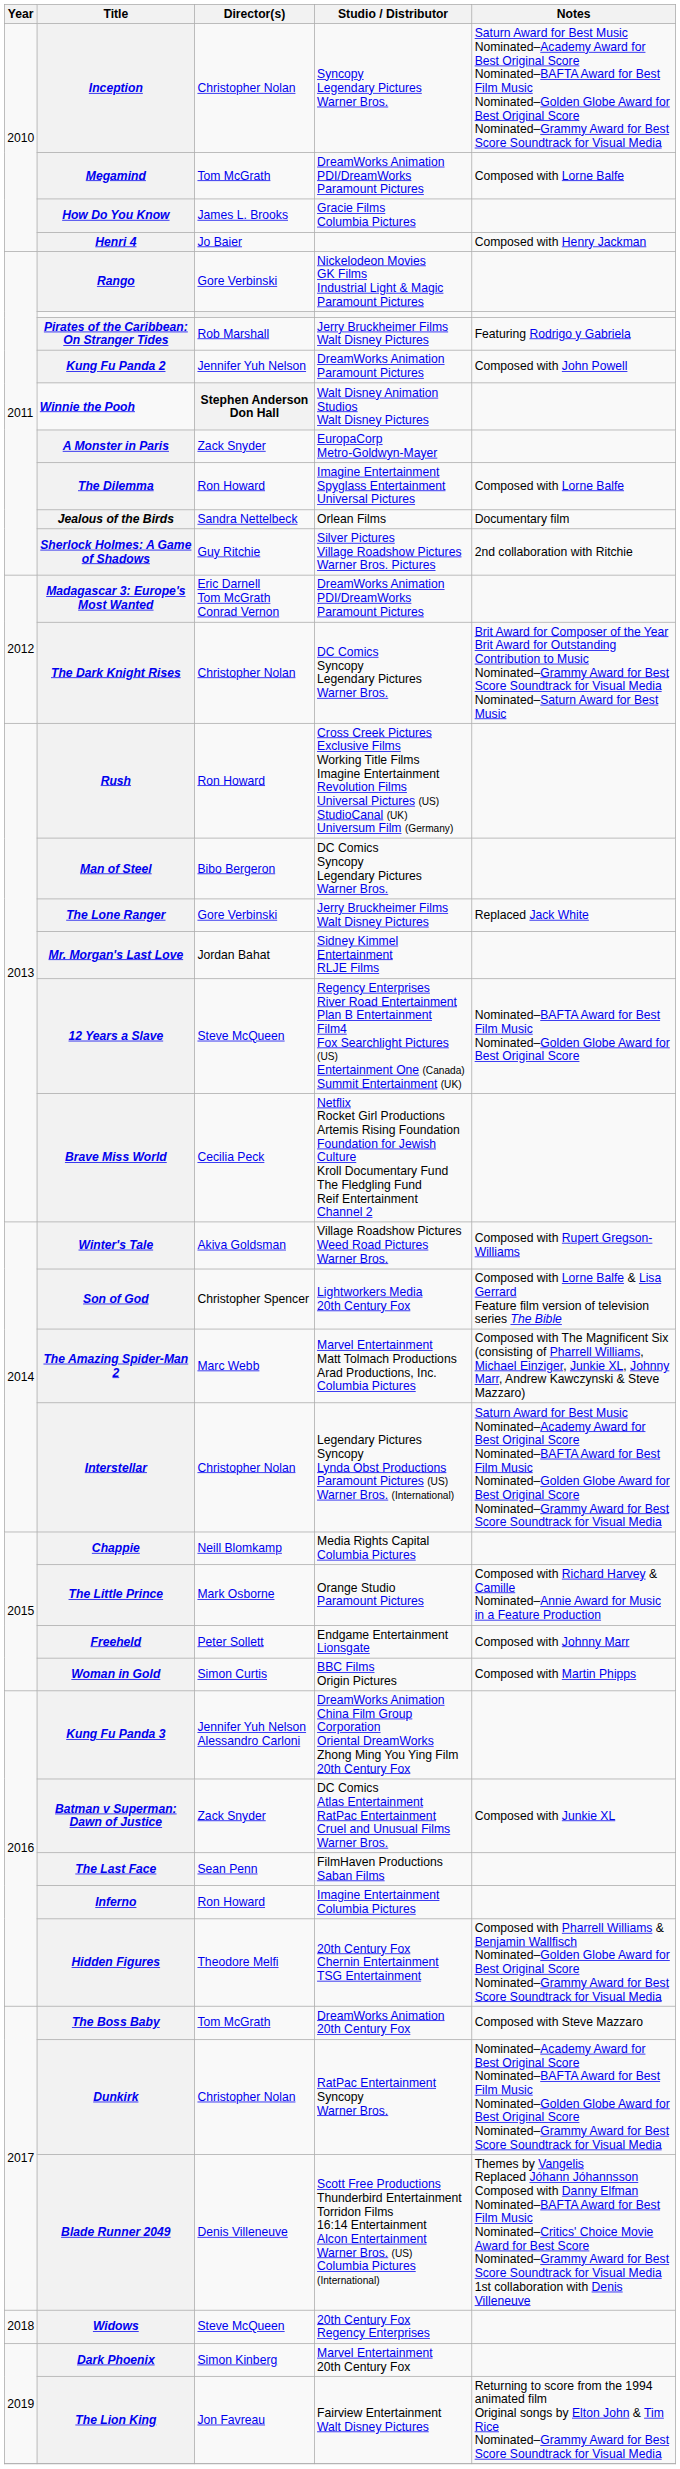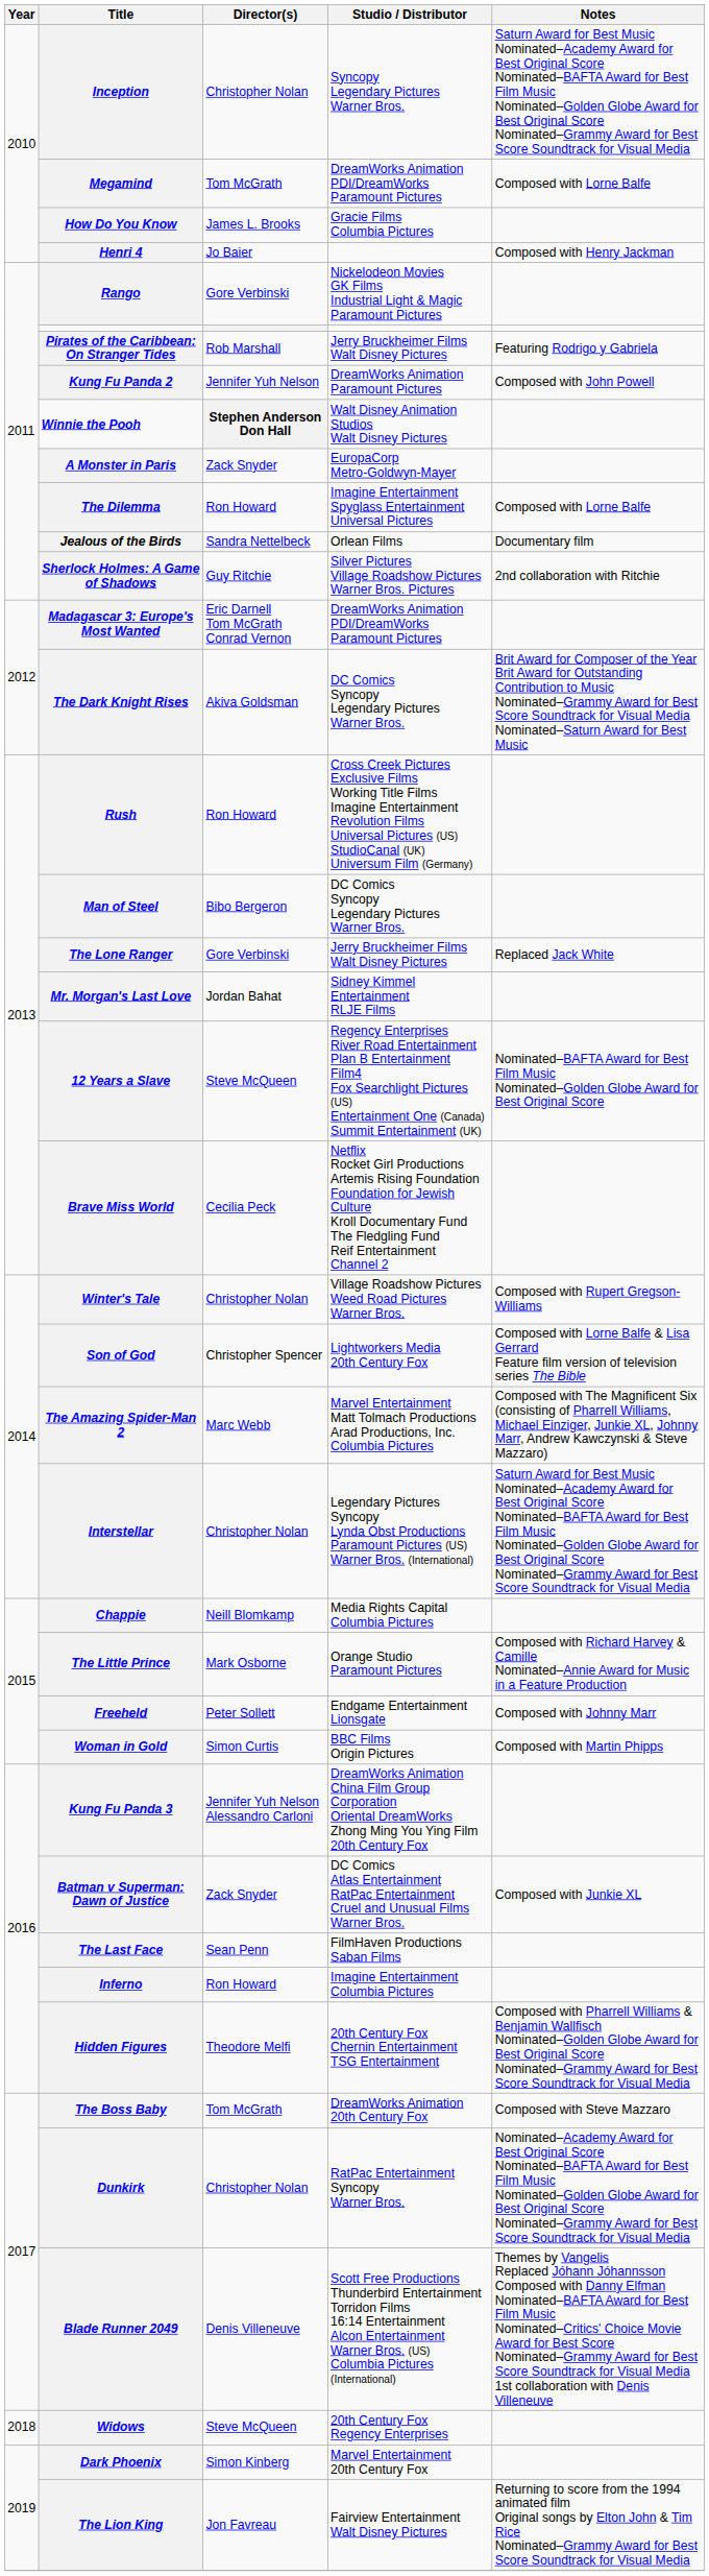 <table class="wikitable sortable" width=100%>
 <tr>
 <th width="30">Year</th>
 <th width="200">Title</th>
 <th width="150">Director(s)</th>
 <th width="200">Studio / Distributor</th>
 <th>Notes</th>
 </tr>
 <tr>
 <td rowspan="4">2010</td>
 <th><em><a href='#'>Inception</a></em></th>
 <td><a href='#'>Christopher Nolan</a></td>
 <td><a href='#'>Syncopy</a><br><a href='#'>Legendary Pictures</a><br><a href='#'>Warner Bros.</a></td>
 <td><a href='#'>Saturn Award for Best Music</a><br>Nominated–<a href='#'>Academy Award for Best Original Score</a><br>Nominated–<a href='#'>BAFTA Award for Best Film Music</a><br>Nominated–<a href='#'>Golden Globe Award for Best Original Score</a><br>Nominated–<a href='#'>Grammy Award for Best Score Soundtrack for Visual Media</a></td>
 </tr>
 <tr>
 <th><em><a href='#'>Megamind</a></em></th>
 <td><a href='#'>Tom McGrath</a></td>
 <td><a href='#'>DreamWorks Animation</a><br><a href='#'>PDI/DreamWorks</a><br><a href='#'>Paramount Pictures</a></td>
 <td>Composed with <a href='#'>Lorne Balfe</a></td>
 </tr>
 <tr>
 <th><em><a href='#'>How Do You Know</a></em></th>
 <td><a href='#'>James L. Brooks</a></td>
 <td><a href='#'>Gracie Films</a><br><a href='#'>Columbia Pictures</a></td>
 <td></td>
 </tr>
 <tr>
 <th><em><a href='#'>Henri 4</a></em></th>
 <td><a href='#'>Jo Baier</a></td>
 <td></td>
 <td>Composed with <a href='#'>Henry Jackman</a></td>
 </tr>
 <tr>
 <td rowspan="9">2011</td>
 <th><em><a href='#'>Rango</a></em></th>
 <td><a href='#'>Gore Verbinski</a></td>
 <td><a href='#'>Nickelodeon Movies</a><br><a href='#'>GK Films</a><br><a href='#'>Industrial Light & Magic</a><br><a href='#'>Paramount Pictures</a></td>
 <td></td>
 </tr>
 <tr>
 <td></td>
 <th></th>
 <td></td>
 <td></td>
 </tr>
 <tr>
 <th><em><a href='#'>Pirates of the Caribbean: On Stranger Tides</a></em></th>
 <td><a href='#'>Rob Marshall</a></td>
 <td><a href='#'>Jerry Bruckheimer Films</a><br><a href='#'>Walt Disney Pictures</a></td>
 <td>Featuring <a href='#'>Rodrigo y Gabriela</a></td>
 </tr>
 <tr>
 <th><em><a href='#'>Kung Fu Panda 2</a></em></th>
 <td><a href='#'>Jennifer Yuh Nelson</a></td>
 <td><a href='#'>DreamWorks Animation</a><br><a href='#'>Paramount Pictures</a></td>
 <td>Composed with <a href='#'>John Powell</a></td>
 </tr>
 <tr>
 <td><strong><em><a href='#'>Winnie the Pooh</a></em></strong></td>
 <th>Stephen Anderson<br>Don Hall</th>
 <td><a href='#'>Walt Disney Animation Studios</a><br><a href='#'>Walt Disney Pictures</a></td>
 <td></td>
 </tr>
 <tr>
 <th><em><a href='#'>A Monster in Paris</a></em></th>
 <td><a href='#'>Zack Snyder</a></td>
 <td><a href='#'>EuropaCorp</a><br><a href='#'>Metro-Goldwyn-Mayer</a></td>
 <td></td>
 </tr>
 <tr>
 <th><em><a href='#'>The Dilemma</a></em></th>
 <td><a href='#'>Ron Howard</a></td>
 <td><a href='#'>Imagine Entertainment</a><br><a href='#'>Spyglass Entertainment</a><br><a href='#'>Universal Pictures</a></td>
 <td>Composed with <a href='#'>Lorne Balfe</a></td>
 </tr>
 <tr>
 <th><em>Jealous of the Birds</em></th>
 <td><a href='#'>Sandra Nettelbeck</a></td>
 <td>Orlean Films</td>
 <td>Documentary film</td>
 </tr>
 <tr>
 <th><em><a href='#'>Sherlock Holmes: A Game of Shadows</a></em></th>
 <td><a href='#'>Guy Ritchie</a></td>
 <td><a href='#'>Silver Pictures</a><br><a href='#'>Village Roadshow Pictures</a><br><a href='#'>Warner Bros. Pictures</a></td>
 <td>2nd collaboration with Ritchie</td>
 </tr>
 <tr>
 <td rowspan="2">2012</td>
 <th><em><a href='#'>Madagascar 3: Europe's Most Wanted</a></em></th>
 <td><a href='#'>Eric Darnell</a><br><a href='#'>Tom McGrath</a><br><a href='#'>Conrad Vernon</a></td>
 <td><a href='#'>DreamWorks Animation</a><br><a href='#'>PDI/DreamWorks</a><br><a href='#'>Paramount Pictures</a></td>
 <td></td>
 </tr>
 <tr>
 <th><em><a href='#'>The Dark Knight Rises</a></em></th>
-<td><a href='#'>Christopher Nolan</a></td>
+<td><a href='#'>Akiva Goldsman</a></td>
 <td><a href='#'>DC Comics</a><br>Syncopy<br>Legendary Pictures<br><a href='#'>Warner Bros.</a></td>
 <td><a href='#'>Brit Award for Composer of the Year</a><br><a href='#'>Brit Award for Outstanding Contribution to Music</a><br>Nominated–<a href='#'>Grammy Award for Best Score Soundtrack for Visual Media</a><br>Nominated–<a href='#'>Saturn Award for Best Music</a></td>
 </tr>
 <tr>
 <td rowspan="6">2013</td>
 <th><em><a href='#'>Rush</a></em></th>
 <td><a href='#'>Ron Howard</a></td>
 <td><a href='#'>Cross Creek Pictures</a><br><a href='#'>Exclusive Films</a><br>Working Title Films<br>Imagine Entertainment<br><a href='#'>Revolution Films</a><br><a href='#'>Universal Pictures</a> <small>(US)</small><br><a href='#'>StudioCanal</a> <small>(UK)</small><br><a href='#'>Universum Film</a> <small>(Germany)</small></td>
 <td></td>
 </tr>
 <tr>
 <th><em><a href='#'>Man of Steel</a></em></th>
 <td><a href='#'>Bibo Bergeron</a></td>
 <td>DC Comics<br>Syncopy<br>Legendary Pictures<br><a href='#'>Warner Bros.</a></td>
 <td></td>
 </tr>
 <tr>
 <th><em><a href='#'>The Lone Ranger</a></em></th>
 <td><a href='#'>Gore Verbinski</a></td>
 <td><a href='#'>Jerry Bruckheimer Films</a><br><a href='#'>Walt Disney Pictures</a></td>
 <td>Replaced <a href='#'>Jack White</a></td>
 </tr>
 <tr>
 <th><em><a href='#'>Mr. Morgan's Last Love</a></em></th>
 <td>Jordan Bahat</td>
 <td><a href='#'>Sidney Kimmel Entertainment</a><br><a href='#'>RLJE Films</a></td>
 <td></td>
 </tr>
 <tr>
 <th><em><a href='#'>12 Years a Slave</a></em></th>
 <td><a href='#'>Steve McQueen</a></td>
 <td><a href='#'>Regency Enterprises</a><br><a href='#'>River Road Entertainment</a><br><a href='#'>Plan B Entertainment</a><br><a href='#'>Film4</a><br><a href='#'>Fox Searchlight Pictures</a> <small>(US)</small><br><a href='#'>Entertainment One</a> <small>(Canada)</small><br><a href='#'>Summit Entertainment</a> <small>(UK)</small></td>
 <td>Nominated–<a href='#'>BAFTA Award for Best Film Music</a><br>Nominated–<a href='#'>Golden Globe Award for Best Original Score</a></td>
 </tr>
 <tr>
 <th><em><a href='#'>Brave Miss World</a></em></th>
 <td><a href='#'>Cecilia Peck</a></td>
 <td><a href='#'>Netflix</a><br>Rocket Girl Productions<br>Artemis Rising Foundation<br><a href='#'>Foundation for Jewish Culture</a><br>Kroll Documentary Fund<br>The Fledgling Fund<br>Reif Entertainment<br><a href='#'>Channel 2</a></td>
 <td></td>
 </tr>
 <tr>
 <td rowspan="4">2014</td>
 <th><em><a href='#'>Winter's Tale</a></em></th>
-<td><a href='#'>Akiva Goldsman</a></td>
+<td><a href='#'>Christopher Nolan</a></td>
 <td>Village Roadshow Pictures<br><a href='#'>Weed Road Pictures</a><br><a href='#'>Warner Bros.</a></td>
 <td>Composed with <a href='#'>Rupert Gregson-Williams</a></td>
 </tr>
 <tr>
 <th><em><a href='#'>Son of God</a></em></th>
 <td>Christopher Spencer</td>
 <td><a href='#'>Lightworkers Media</a><br><a href='#'>20th Century Fox</a></td>
 <td>Composed with <a href='#'>Lorne Balfe</a> & <a href='#'>Lisa Gerrard</a><br>Feature film version of television series <a href='#'><em>The Bible</em></a></td>
 </tr>
 <tr>
 <th><em><a href='#'>The Amazing Spider-Man 2</a></em></th>
 <td><a href='#'>Marc Webb</a></td>
 <td><a href='#'>Marvel Entertainment</a><br>Matt Tolmach Productions<br>Arad Productions, Inc.<br><a href='#'>Columbia Pictures</a></td>
 <td>Composed with The Magnificent Six (consisting of <a href='#'>Pharrell Williams</a>, <a href='#'>Michael Einziger</a>, <a href='#'>Junkie XL</a>, <a href='#'>Johnny Marr</a>, Andrew Kawczynski & Steve Mazzaro)</td>
 </tr>
 <tr>
 <th><em><a href='#'>Interstellar</a></em></th>
 <td><a href='#'>Christopher Nolan</a></td>
 <td>Legendary Pictures<br>Syncopy<br><a href='#'>Lynda Obst Productions</a><br><a href='#'>Paramount Pictures</a> <small>(US)</small><br><a href='#'>Warner Bros.</a> <small>(International)</small></td>
 <td><a href='#'>Saturn Award for Best Music</a><br>Nominated–<a href='#'>Academy Award for Best Original Score</a><br>Nominated–<a href='#'>BAFTA Award for Best Film Music</a><br>Nominated–<a href='#'>Golden Globe Award for Best Original Score</a><br>Nominated–<a href='#'>Grammy Award for Best Score Soundtrack for Visual Media</a></td>
 </tr>
 <tr>
 <td rowspan="4">2015</td>
 <th><em><a href='#'>Chappie</a></em></th>
 <td><a href='#'>Neill Blomkamp</a></td>
 <td>Media Rights Capital<br><a href='#'>Columbia Pictures</a></td>
 <td></td>
 </tr>
 <tr>
 <th><em><a href='#'>The Little Prince</a></em></th>
 <td><a href='#'>Mark Osborne</a></td>
 <td>Orange Studio<br><a href='#'>Paramount Pictures</a></td>
 <td>Composed with <a href='#'>Richard Harvey</a> & <a href='#'>Camille</a><br>Nominated–<a href='#'>Annie Award for Music in a Feature Production</a></td>
 </tr>
 <tr>
 <th><em><a href='#'>Freeheld</a></em></th>
 <td><a href='#'>Peter Sollett</a></td>
 <td>Endgame Entertainment<br><a href='#'>Lionsgate</a></td>
 <td>Composed with <a href='#'>Johnny Marr</a></td>
 </tr>
 <tr>
 <th><em><a href='#'>Woman in Gold</a></em></th>
 <td><a href='#'>Simon Curtis</a></td>
 <td><a href='#'>BBC Films</a><br>Origin Pictures</td>
 <td>Composed with <a href='#'>Martin Phipps</a></td>
 </tr>
 <tr>
 <td rowspan="5">2016</td>
 <th><em><a href='#'>Kung Fu Panda 3</a></em></th>
 <td><a href='#'>Jennifer Yuh Nelson</a><br><a href='#'>Alessandro Carloni</a></td>
 <td><a href='#'>DreamWorks Animation</a><br><a href='#'>China Film Group Corporation</a><br><a href='#'>Oriental DreamWorks</a><br>Zhong Ming You Ying Film<br><a href='#'>20th Century Fox</a></td>
 <td></td>
 </tr>
 <tr>
 <th><em><a href='#'>Batman v Superman: Dawn of Justice</a></em></th>
 <td><a href='#'>Zack Snyder</a></td>
 <td>DC Comics<br><a href='#'>Atlas Entertainment</a><br><a href='#'>RatPac Entertainment</a><br><a href='#'>Cruel and Unusual Films</a><br><a href='#'>Warner Bros.</a></td>
 <td>Composed with <a href='#'>Junkie XL</a></td>
 </tr>
 <tr>
 <th><em><a href='#'>The Last Face</a></em></th>
 <td><a href='#'>Sean Penn</a></td>
 <td>FilmHaven Productions<br><a href='#'>Saban Films</a></td>
 <td></td>
 </tr>
 <tr>
 <th><em><a href='#'>Inferno</a></em></th>
 <td><a href='#'>Ron Howard</a></td>
 <td><a href='#'>Imagine Entertainment</a><br><a href='#'>Columbia Pictures</a></td>
 <td></td>
 </tr>
 <tr>
 <th><em><a href='#'>Hidden Figures</a></em></th>
 <td><a href='#'>Theodore Melfi</a></td>
 <td><a href='#'>20th Century Fox</a><br><a href='#'>Chernin Entertainment</a><br><a href='#'>TSG Entertainment</a></td>
 <td>Composed with <a href='#'>Pharrell Williams</a> & <a href='#'>Benjamin Wallfisch</a><br>Nominated–<a href='#'>Golden Globe Award for Best Original Score</a><br>Nominated–<a href='#'>Grammy Award for Best Score Soundtrack for Visual Media</a></td>
 </tr>
 <tr>
 <td rowspan="3">2017</td>
 <th><em><a href='#'>The Boss Baby</a></em></th>
 <td><a href='#'>Tom McGrath</a></td>
 <td><a href='#'>DreamWorks Animation</a><br><a href='#'>20th Century Fox</a></td>
 <td>Composed with Steve Mazzaro</td>
 </tr>
 <tr>
 <th><em><a href='#'>Dunkirk</a></em></th>
 <td><a href='#'>Christopher Nolan</a></td>
 <td><a href='#'>RatPac Entertainment</a><br>Syncopy<br><a href='#'>Warner Bros.</a></td>
 <td>Nominated–<a href='#'>Academy Award for Best Original Score</a><br>Nominated–<a href='#'>BAFTA Award for Best Film Music</a><br>Nominated–<a href='#'>Golden Globe Award for Best Original Score</a><br>Nominated–<a href='#'>Grammy Award for Best Score Soundtrack for Visual Media</a></td>
 </tr>
 <tr>
 <th><em><a href='#'>Blade Runner 2049</a></em></th>
 <td><a href='#'>Denis Villeneuve</a></td>
 <td><a href='#'>Scott Free Productions</a><br>Thunderbird Entertainment<br>Torridon Films<br>16:14 Entertainment<br><a href='#'>Alcon Entertainment</a><br><a href='#'>Warner Bros.</a> <small>(US)</small><br><a href='#'>Columbia Pictures</a> <small>(International)</small></td>
 <td>Themes by <a href='#'>Vangelis</a><br>Replaced <a href='#'>Jóhann Jóhannsson</a><br>Composed with <a href='#'>Danny Elfman</a><br>Nominated–<a href='#'>BAFTA Award for Best Film Music</a><br>Nominated–<a href='#'>Critics' Choice Movie Award for Best Score</a><br>Nominated–<a href='#'>Grammy Award for Best Score Soundtrack for Visual Media</a><br>1st collaboration with <a href='#'>Denis Villeneuve</a></td>
 </tr>
 <tr>
 <td>2018</td>
 <th><em><a href='#'>Widows</a></em></th>
 <td><a href='#'>Steve McQueen</a></td>
 <td><a href='#'>20th Century Fox</a><br><a href='#'>Regency Enterprises</a></td>
 <td></td>
 </tr>
 <tr>
 <td rowspan="2">2019</td>
 <th><em><a href='#'>Dark Phoenix</a></em></th>
 <td><a href='#'>Simon Kinberg</a></td>
 <td><a href='#'>Marvel Entertainment</a><br>20th Century Fox</td>
 <td></td>
 </tr>
 <tr>
 <th><em><a href='#'>The Lion King</a></em></th>
 <td><a href='#'>Jon Favreau</a></td>
 <td>Fairview Entertainment<br><a href='#'>Walt Disney Pictures</a></td>
 <td>Returning to score from the 1994 animated film<br>Original songs by <a href='#'>Elton John</a> & <a href='#'>Tim Rice</a><br>Nominated–<a href='#'>Grammy Award for Best Score Soundtrack for Visual Media</a></td>
 </tr>
 <tr>
 </tr>
 </table>
